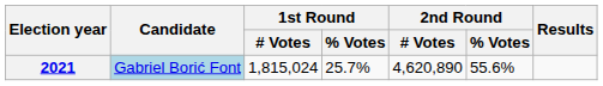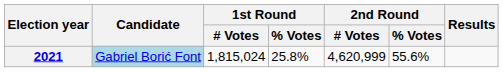 <table class="wikitable">
 <tr>
 <th rowspan=2>Election year</th>
 <th rowspan=2>Candidate</th>
 <th colspan=2>1st Round</th>
 <th colspan=2>2nd Round</th>
 <th rowspan=2>Results</th>
 </tr>
 <tr>
 <th># Votes</th>
 <th>% Votes</th>
 <th># Votes</th>
 <th>% Votes</th>
 </tr>
 <tr>
 <th><a href='#'>2021</a></th>
 <td style="background: lightblue;"><a href='#'>Gabriel Borić Font</a></td>
 <td>1,815,024</td>
-<td>25.7%</td>
-<td>4,620,890</td>
+<td>25.8%</td>
+<td>4,620,999</td>
 <td>55.6%</td>
 <td></td>
 </tr>
 </table>
